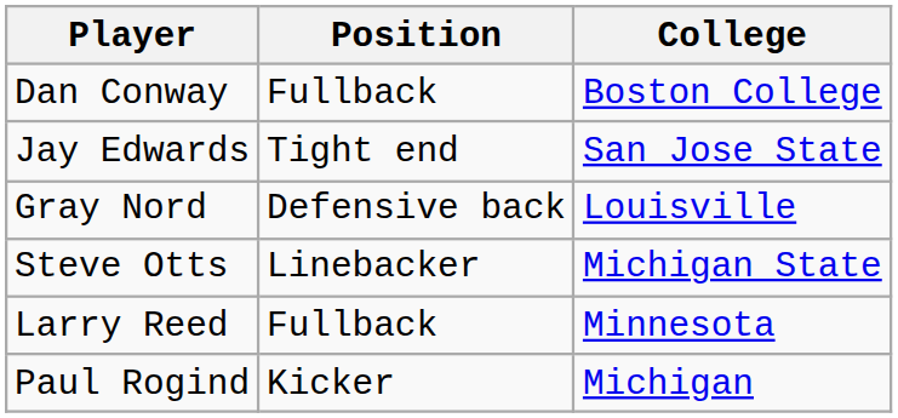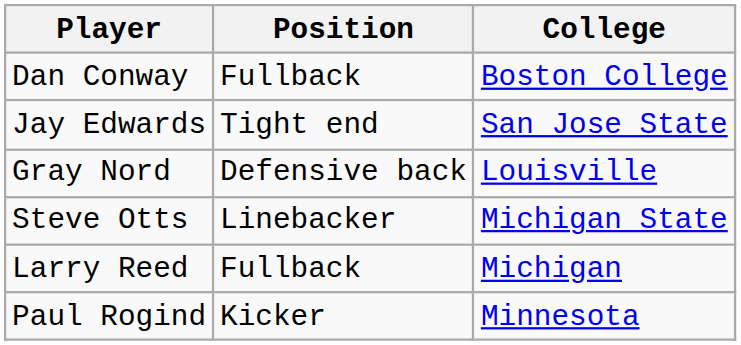 <table class="wikitable">
 <tr>
 <th>Player</th>
 <th>Position</th>
 <th>College</th>
 </tr>
 <tr>
 <td>Dan Conway</td>
 <td>Fullback</td>
 <td><a href='#'>Boston College</a></td>
 </tr>
 <tr>
 <td>Jay Edwards</td>
 <td>Tight end</td>
 <td><a href='#'>San Jose State</a></td>
 </tr>
 <tr>
 <td>Gray Nord</td>
 <td>Defensive back</td>
 <td><a href='#'>Louisville</a></td>
 </tr>
 <tr>
 <td>Steve Otts</td>
 <td>Linebacker</td>
 <td><a href='#'>Michigan State</a></td>
 </tr>
 <tr>
 <td>Larry Reed</td>
 <td>Fullback</td>
-<td><a href='#'>Minnesota</a></td>
+<td><a href='#'>Michigan</a></td>
 </tr>
 <tr>
 <td>Paul Rogind</td>
 <td>Kicker</td>
-<td><a href='#'>Michigan</a></td>
+<td><a href='#'>Minnesota</a></td>
 </tr>
 </table>
